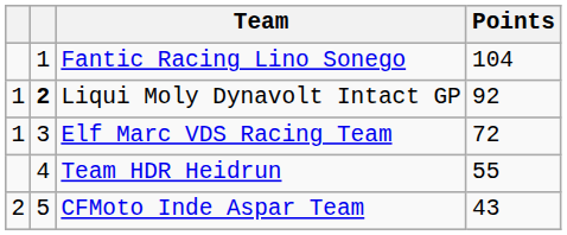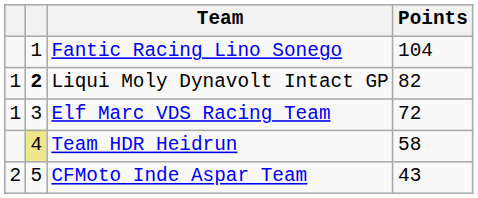 <table class="wikitable" style="font-size: 95%;">
 <tr>
 <th></th>
 <th></th>
 <th>Team</th>
 <th>Points</th>
 </tr>
 <tr>
 <td></td>
 <td align=center>1</td>
 <td> <a href='#'>Fantic Racing Lino Sonego</a></td>
 <td align=left>104</td>
 </tr>
 <tr>
 <td> 1</td>
 <td align=center><strong>2</strong></td>
 <td> Liqui Moly Dynavolt Intact GP</td>
-<td align=left>92</td>
+<td align=left>82</td>
 </tr>
 <tr>
 <td> 1</td>
 <td align=center>3</td>
 <td> <a href='#'>Elf Marc VDS Racing Team</a></td>
 <td align=left>72</td>
 </tr>
 <tr>
 <td></td>
-<td align=center>4</td>
+<td align=center style="background: khaki;">4</td>
 <td> <a href='#'>Team HDR Heidrun</a></td>
-<td align=left>55</td>
+<td align=left>58</td>
 </tr>
 <tr>
 <td> 2</td>
 <td align=center>5</td>
 <td> <a href='#'>CFMoto Inde Aspar Team</a></td>
 <td align=left>43</td>
 </tr>
 </table>
